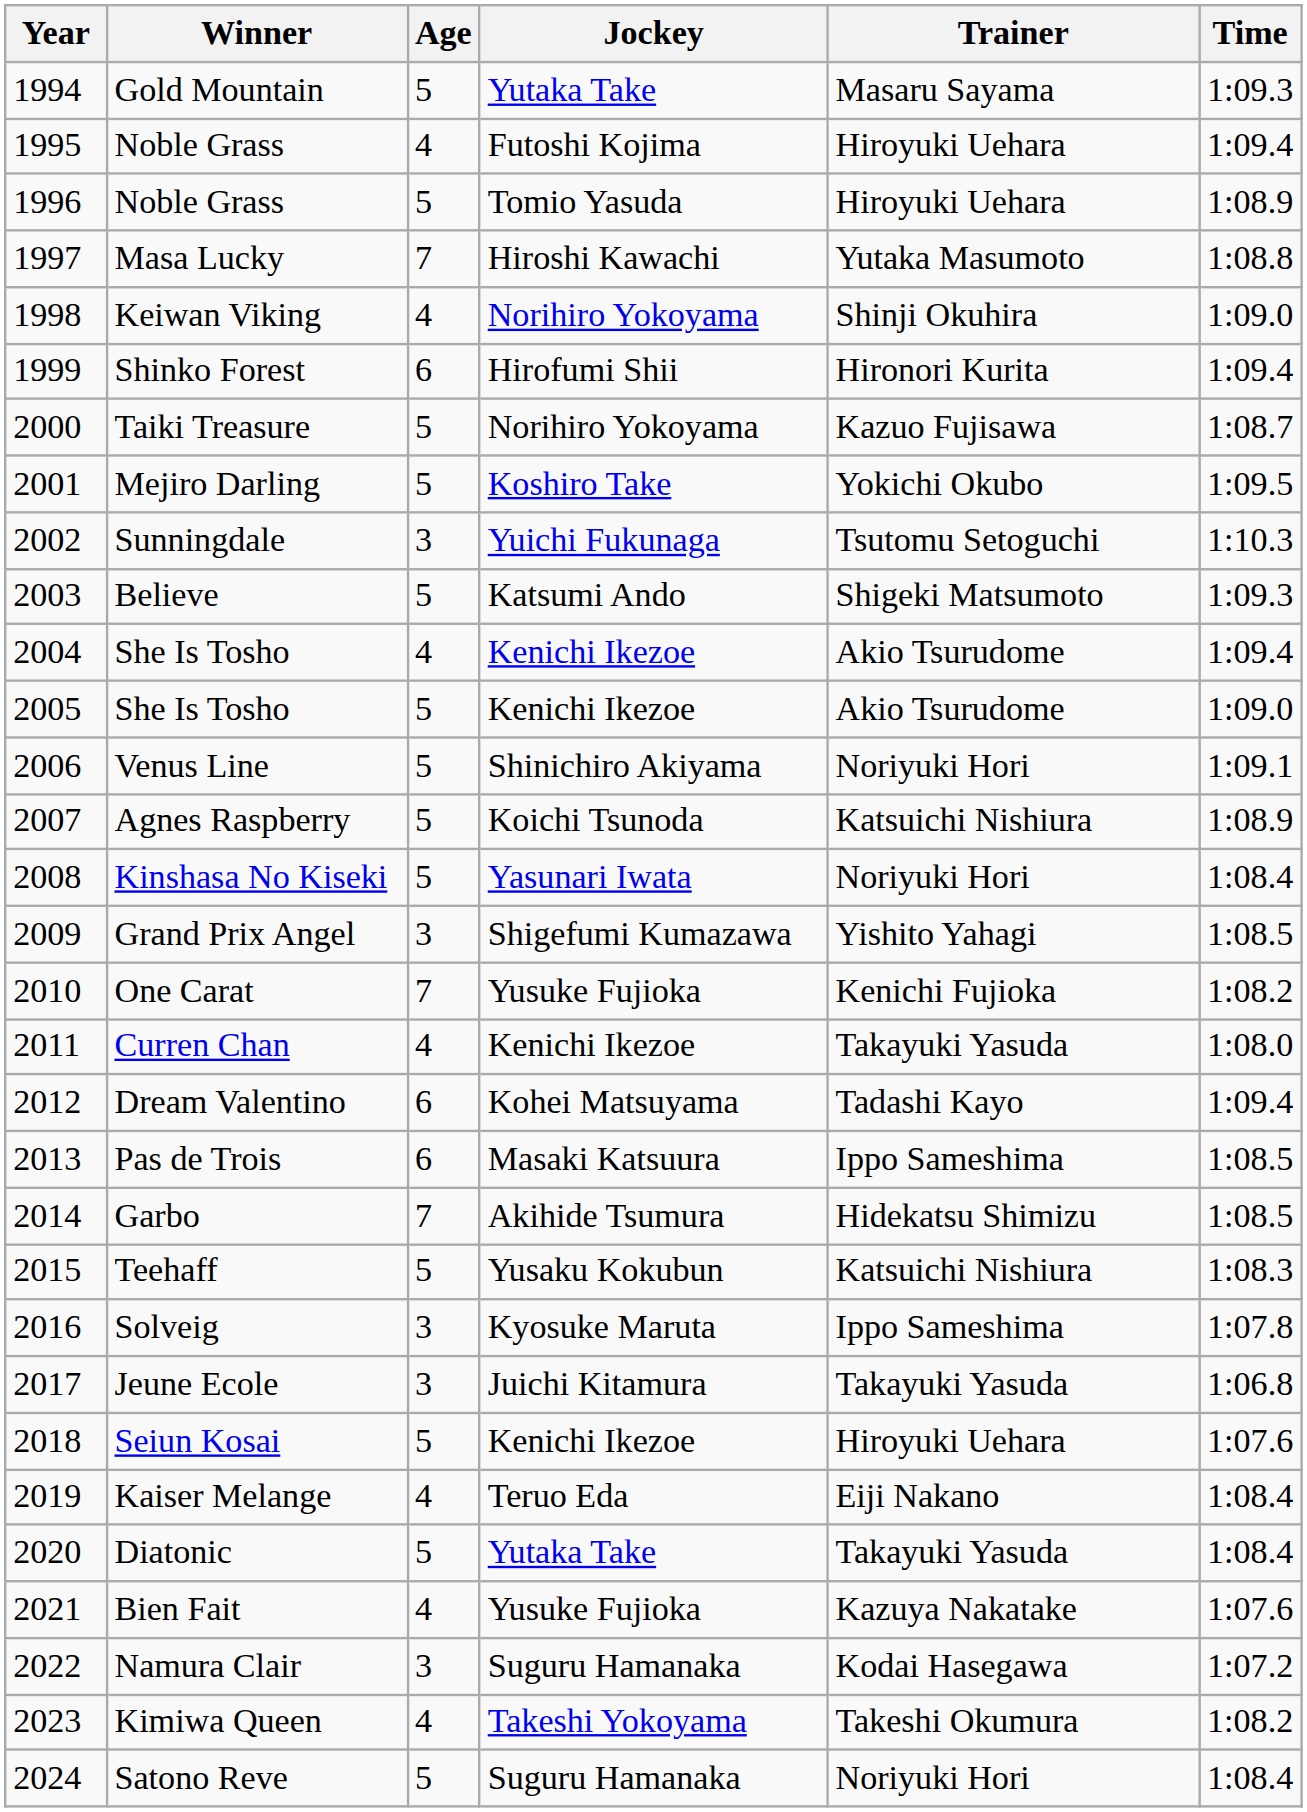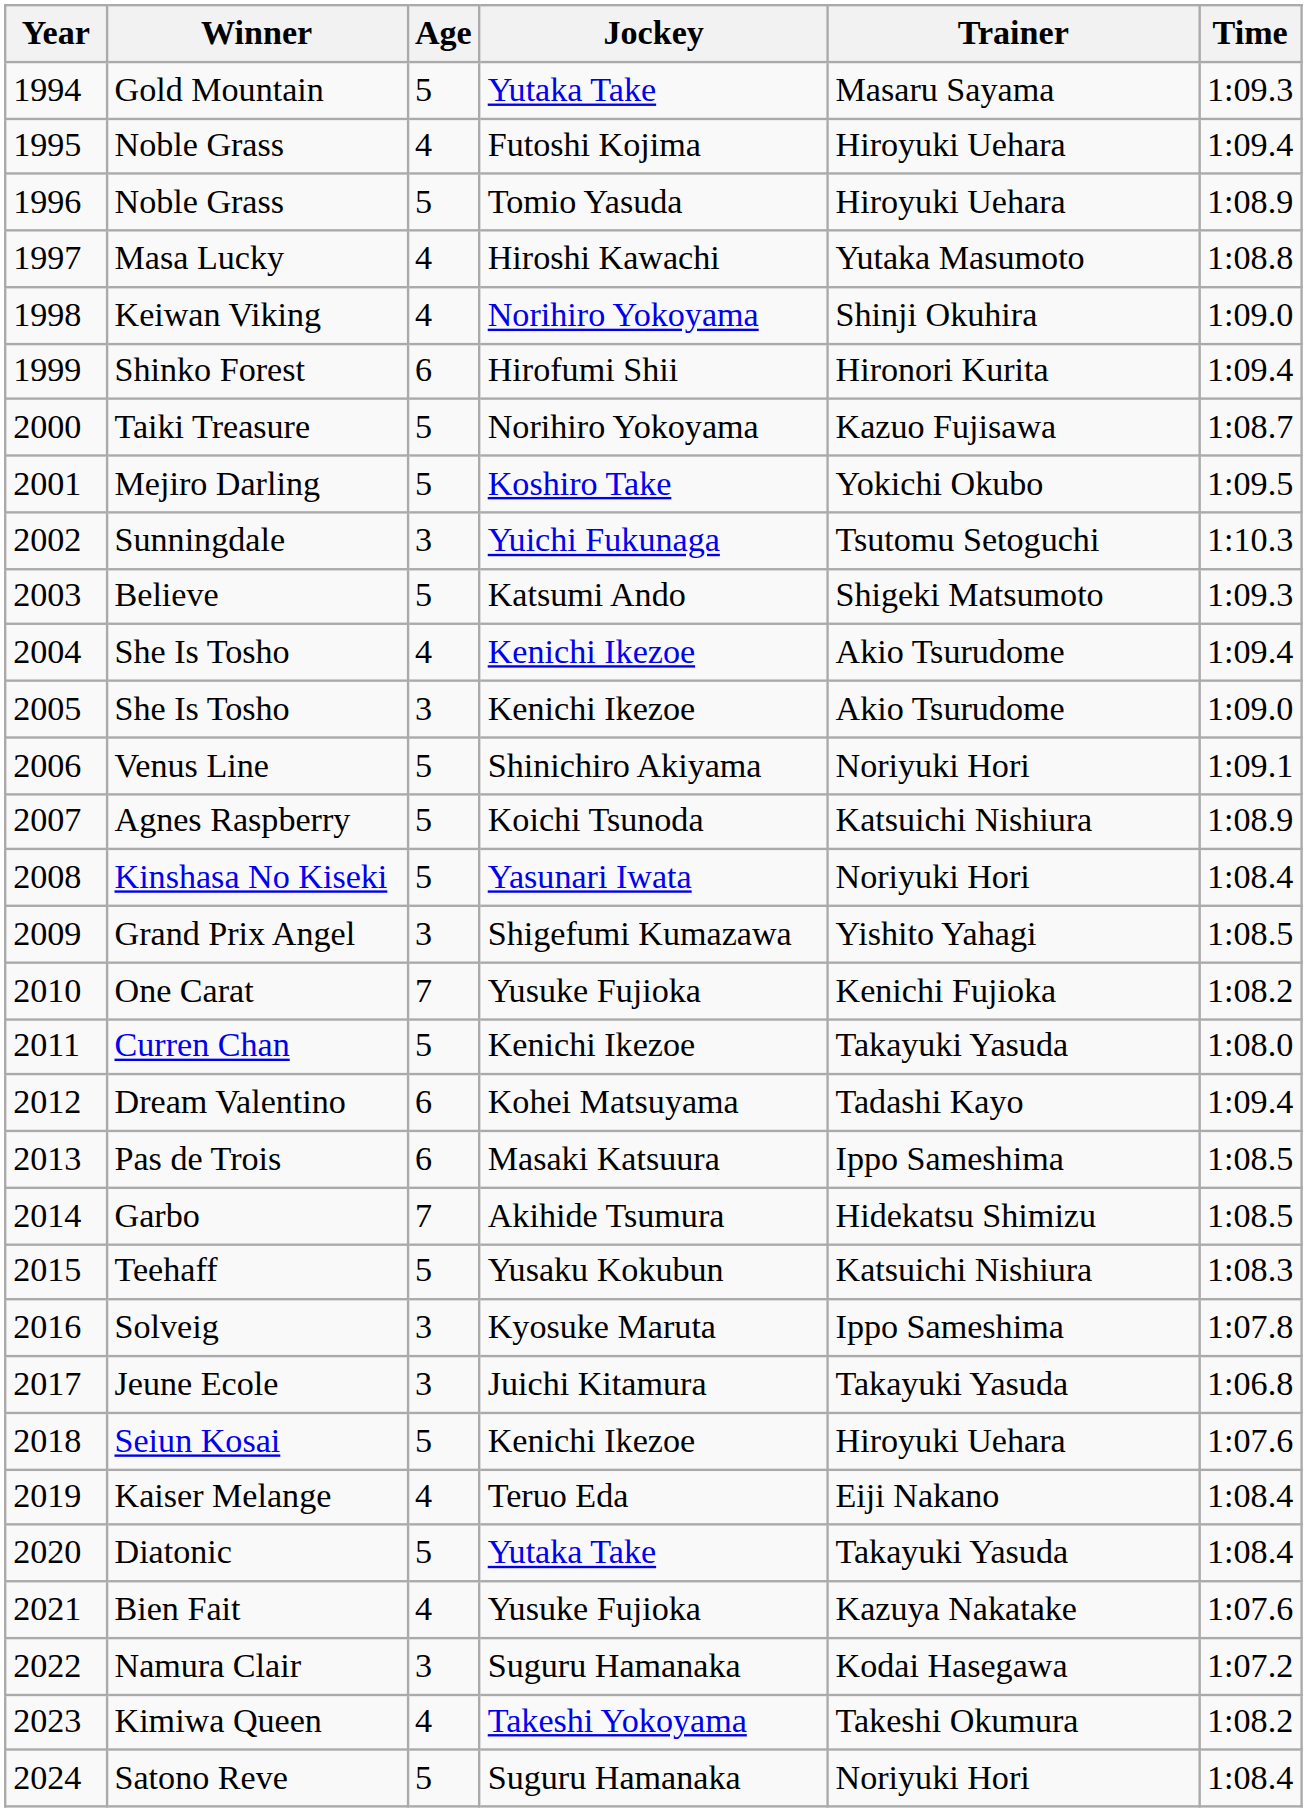 <table class="wikitable sortable" style="font-size:90%">
 <tr>
 <th width="36px">Year<br></th>
 <th width="120px">Winner<br></th>
 <th>Age<br></th>
 <th width="140px">Jockey<br></th>
 <th width="150px">Trainer<br></th>
 <th>Time<br></th>
 </tr>
 <tr>
 <td>1994</td>
 <td>Gold Mountain</td>
 <td>5</td>
 <td><a href='#'>Yutaka Take</a></td>
 <td>Masaru Sayama</td>
 <td>1:09.3</td>
 </tr>
 <tr>
 <td>1995</td>
 <td>Noble Grass</td>
 <td>4</td>
 <td>Futoshi Kojima</td>
 <td>Hiroyuki Uehara</td>
 <td>1:09.4</td>
 </tr>
 <tr>
 <td>1996</td>
 <td>Noble Grass</td>
 <td>5</td>
 <td>Tomio Yasuda</td>
 <td>Hiroyuki Uehara</td>
 <td>1:08.9</td>
 </tr>
 <tr>
 <td>1997</td>
 <td>Masa Lucky</td>
-<td>7</td>
+<td>4</td>
 <td>Hiroshi Kawachi</td>
 <td>Yutaka Masumoto</td>
 <td>1:08.8</td>
 </tr>
 <tr>
 <td>1998</td>
 <td>Keiwan Viking</td>
 <td>4</td>
 <td><a href='#'>Norihiro Yokoyama</a></td>
 <td>Shinji Okuhira</td>
 <td>1:09.0</td>
 </tr>
 <tr>
 <td>1999</td>
 <td>Shinko Forest</td>
 <td>6</td>
 <td>Hirofumi Shii</td>
 <td>Hironori Kurita</td>
 <td>1:09.4</td>
 </tr>
 <tr>
 <td>2000</td>
 <td>Taiki Treasure</td>
 <td>5</td>
 <td>Norihiro Yokoyama</td>
 <td>Kazuo Fujisawa</td>
 <td>1:08.7</td>
 </tr>
 <tr>
 <td>2001</td>
 <td>Mejiro Darling</td>
 <td>5</td>
 <td><a href='#'>Koshiro Take</a></td>
 <td>Yokichi Okubo</td>
 <td>1:09.5</td>
 </tr>
 <tr>
 <td>2002</td>
 <td>Sunningdale</td>
 <td>3</td>
 <td><a href='#'>Yuichi Fukunaga</a></td>
 <td>Tsutomu Setoguchi</td>
 <td>1:10.3</td>
 </tr>
 <tr>
 <td>2003</td>
 <td>Believe</td>
 <td>5</td>
 <td>Katsumi Ando</td>
 <td>Shigeki Matsumoto</td>
 <td>1:09.3</td>
 </tr>
 <tr>
 <td>2004</td>
 <td>She Is Tosho</td>
 <td>4</td>
 <td><a href='#'>Kenichi Ikezoe</a></td>
 <td>Akio Tsurudome</td>
 <td>1:09.4</td>
 </tr>
 <tr>
 <td>2005</td>
 <td>She Is Tosho</td>
-<td>5</td>
+<td>3</td>
 <td>Kenichi Ikezoe</td>
 <td>Akio Tsurudome</td>
 <td>1:09.0</td>
 </tr>
 <tr>
 <td>2006</td>
 <td>Venus Line</td>
 <td>5</td>
 <td>Shinichiro Akiyama</td>
 <td>Noriyuki Hori</td>
 <td>1:09.1</td>
 </tr>
 <tr>
 <td>2007</td>
 <td>Agnes Raspberry</td>
 <td>5</td>
 <td>Koichi Tsunoda</td>
 <td>Katsuichi Nishiura</td>
 <td>1:08.9</td>
 </tr>
 <tr>
 <td>2008</td>
 <td><a href='#'>Kinshasa No Kiseki</a></td>
 <td>5</td>
 <td><a href='#'>Yasunari Iwata</a></td>
 <td>Noriyuki Hori</td>
 <td>1:08.4</td>
 </tr>
 <tr>
 <td>2009</td>
 <td>Grand Prix Angel</td>
 <td>3</td>
 <td>Shigefumi Kumazawa</td>
 <td>Yishito Yahagi</td>
 <td>1:08.5</td>
 </tr>
 <tr>
 <td>2010</td>
 <td>One Carat</td>
 <td>7</td>
 <td>Yusuke Fujioka</td>
 <td>Kenichi Fujioka</td>
 <td>1:08.2</td>
 </tr>
 <tr>
 <td>2011</td>
 <td><a href='#'>Curren Chan</a></td>
-<td>4</td>
+<td>5</td>
 <td>Kenichi Ikezoe</td>
 <td>Takayuki Yasuda</td>
 <td>1:08.0</td>
 </tr>
 <tr>
 <td>2012</td>
 <td>Dream Valentino</td>
 <td>6</td>
 <td>Kohei Matsuyama</td>
 <td>Tadashi Kayo</td>
 <td>1:09.4</td>
 </tr>
 <tr>
 <td>2013</td>
 <td>Pas de Trois</td>
 <td>6</td>
 <td>Masaki Katsuura</td>
 <td>Ippo Sameshima</td>
 <td>1:08.5</td>
 </tr>
 <tr>
 <td>2014</td>
 <td>Garbo</td>
 <td>7</td>
 <td>Akihide Tsumura</td>
 <td>Hidekatsu Shimizu</td>
 <td>1:08.5</td>
 </tr>
 <tr>
 <td>2015</td>
 <td>Teehaff</td>
 <td>5</td>
 <td>Yusaku Kokubun</td>
 <td>Katsuichi Nishiura</td>
 <td>1:08.3</td>
 </tr>
 <tr>
 <td>2016</td>
 <td>Solveig</td>
 <td>3</td>
 <td>Kyosuke Maruta</td>
 <td>Ippo Sameshima</td>
 <td>1:07.8</td>
 </tr>
 <tr>
 <td>2017</td>
 <td>Jeune Ecole</td>
 <td>3</td>
 <td>Juichi Kitamura</td>
 <td>Takayuki Yasuda</td>
 <td>1:06.8</td>
 </tr>
 <tr>
 <td>2018</td>
 <td><a href='#'>Seiun Kosai</a></td>
 <td>5</td>
 <td>Kenichi Ikezoe</td>
 <td>Hiroyuki Uehara</td>
 <td>1:07.6</td>
 </tr>
 <tr>
 <td>2019</td>
 <td>Kaiser Melange</td>
 <td>4</td>
 <td>Teruo Eda</td>
 <td>Eiji Nakano</td>
 <td>1:08.4</td>
 </tr>
 <tr>
 <td>2020</td>
 <td>Diatonic</td>
 <td>5</td>
 <td><a href='#'>Yutaka Take</a></td>
 <td>Takayuki Yasuda</td>
 <td>1:08.4</td>
 </tr>
 <tr>
 <td>2021</td>
 <td>Bien Fait</td>
 <td>4</td>
 <td>Yusuke Fujioka</td>
 <td>Kazuya Nakatake</td>
 <td>1:07.6</td>
 </tr>
 <tr>
 <td>2022</td>
 <td>Namura Clair</td>
 <td>3</td>
 <td>Suguru Hamanaka</td>
 <td>Kodai Hasegawa</td>
 <td>1:07.2</td>
 </tr>
 <tr>
 <td>2023</td>
 <td>Kimiwa Queen</td>
 <td>4</td>
 <td><a href='#'>Takeshi Yokoyama</a></td>
 <td>Takeshi Okumura</td>
 <td>1:08.2</td>
 </tr>
 <tr>
 <td>2024</td>
 <td>Satono Reve</td>
 <td>5</td>
 <td>Suguru Hamanaka</td>
 <td>Noriyuki Hori</td>
 <td>1:08.4</td>
 </tr>
 </table>
